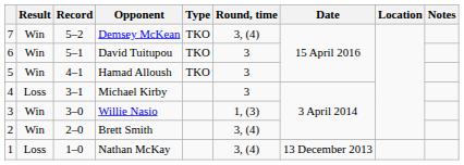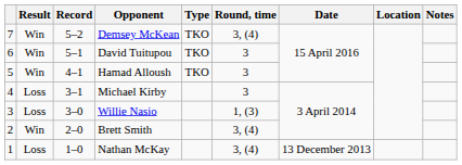 <table class="wikitable" style="text-align:center; font-size:95%">
 <tr>
 <th></th>
 <th>Result</th>
 <th>Record</th>
 <th>Opponent</th>
 <th>Type</th>
 <th>Round, time</th>
 <th>Date</th>
 <th>Location</th>
 <th>Notes</th>
 </tr>
 <tr>
 <td>7</td>
 <td>Win</td>
 <td>5–2</td>
 <td style="text-align:left;"><a href='#'>Demsey McKean</a></td>
 <td>TKO</td>
 <td>3, (4)<br></td>
 <td rowspan=3>15 April 2016</td>
 <td rowspan=6 style="text-align:left;"><br></td>
 <td style="text-align:left;"></td>
 </tr>
 <tr>
 <td>6</td>
 <td>Win</td>
 <td>5–1</td>
 <td style="text-align:left;">David Tuitupou</td>
 <td>TKO</td>
 <td>3</td>
 <td style="text-align:left;"></td>
 </tr>
 <tr>
 <td>5</td>
 <td>Win</td>
 <td>4–1</td>
 <td style="text-align:left;">Hamad Alloush</td>
 <td>TKO</td>
 <td>3</td>
 <td style="text-align:left;"></td>
 </tr>
 <tr>
 <td>4</td>
 <td>Loss</td>
 <td>3–1</td>
 <td style="text-align:left;">Michael Kirby</td>
 <td></td>
 <td>3</td>
 <td rowspan=3>3 April 2014</td>
 <td style="text-align:left;"></td>
 </tr>
 <tr>
 <td>3</td>
-<td>Win</td>
+<td>Loss</td>
 <td>3–0</td>
 <td style="text-align:left;"><a href='#'>Willie Nasio</a></td>
 <td></td>
 <td>1, (3)<br></td>
 <td style="text-align:left;"></td>
 </tr>
 <tr>
 <td>2</td>
 <td>Win</td>
 <td>2–0</td>
 <td style="text-align:left;">Brett Smith</td>
 <td></td>
 <td>3, (4)<br></td>
 <td style="text-align:left;"></td>
 </tr>
 <tr>
 <td>1</td>
 <td>Loss</td>
 <td>1–0</td>
 <td style="text-align:left;">Nathan McKay</td>
 <td></td>
 <td>3, (4)<br></td>
 <td>13 December 2013</td>
 <td style="text-align:left;"></td>
 <td style="text-align:left;"></td>
 </tr>
 </table>
